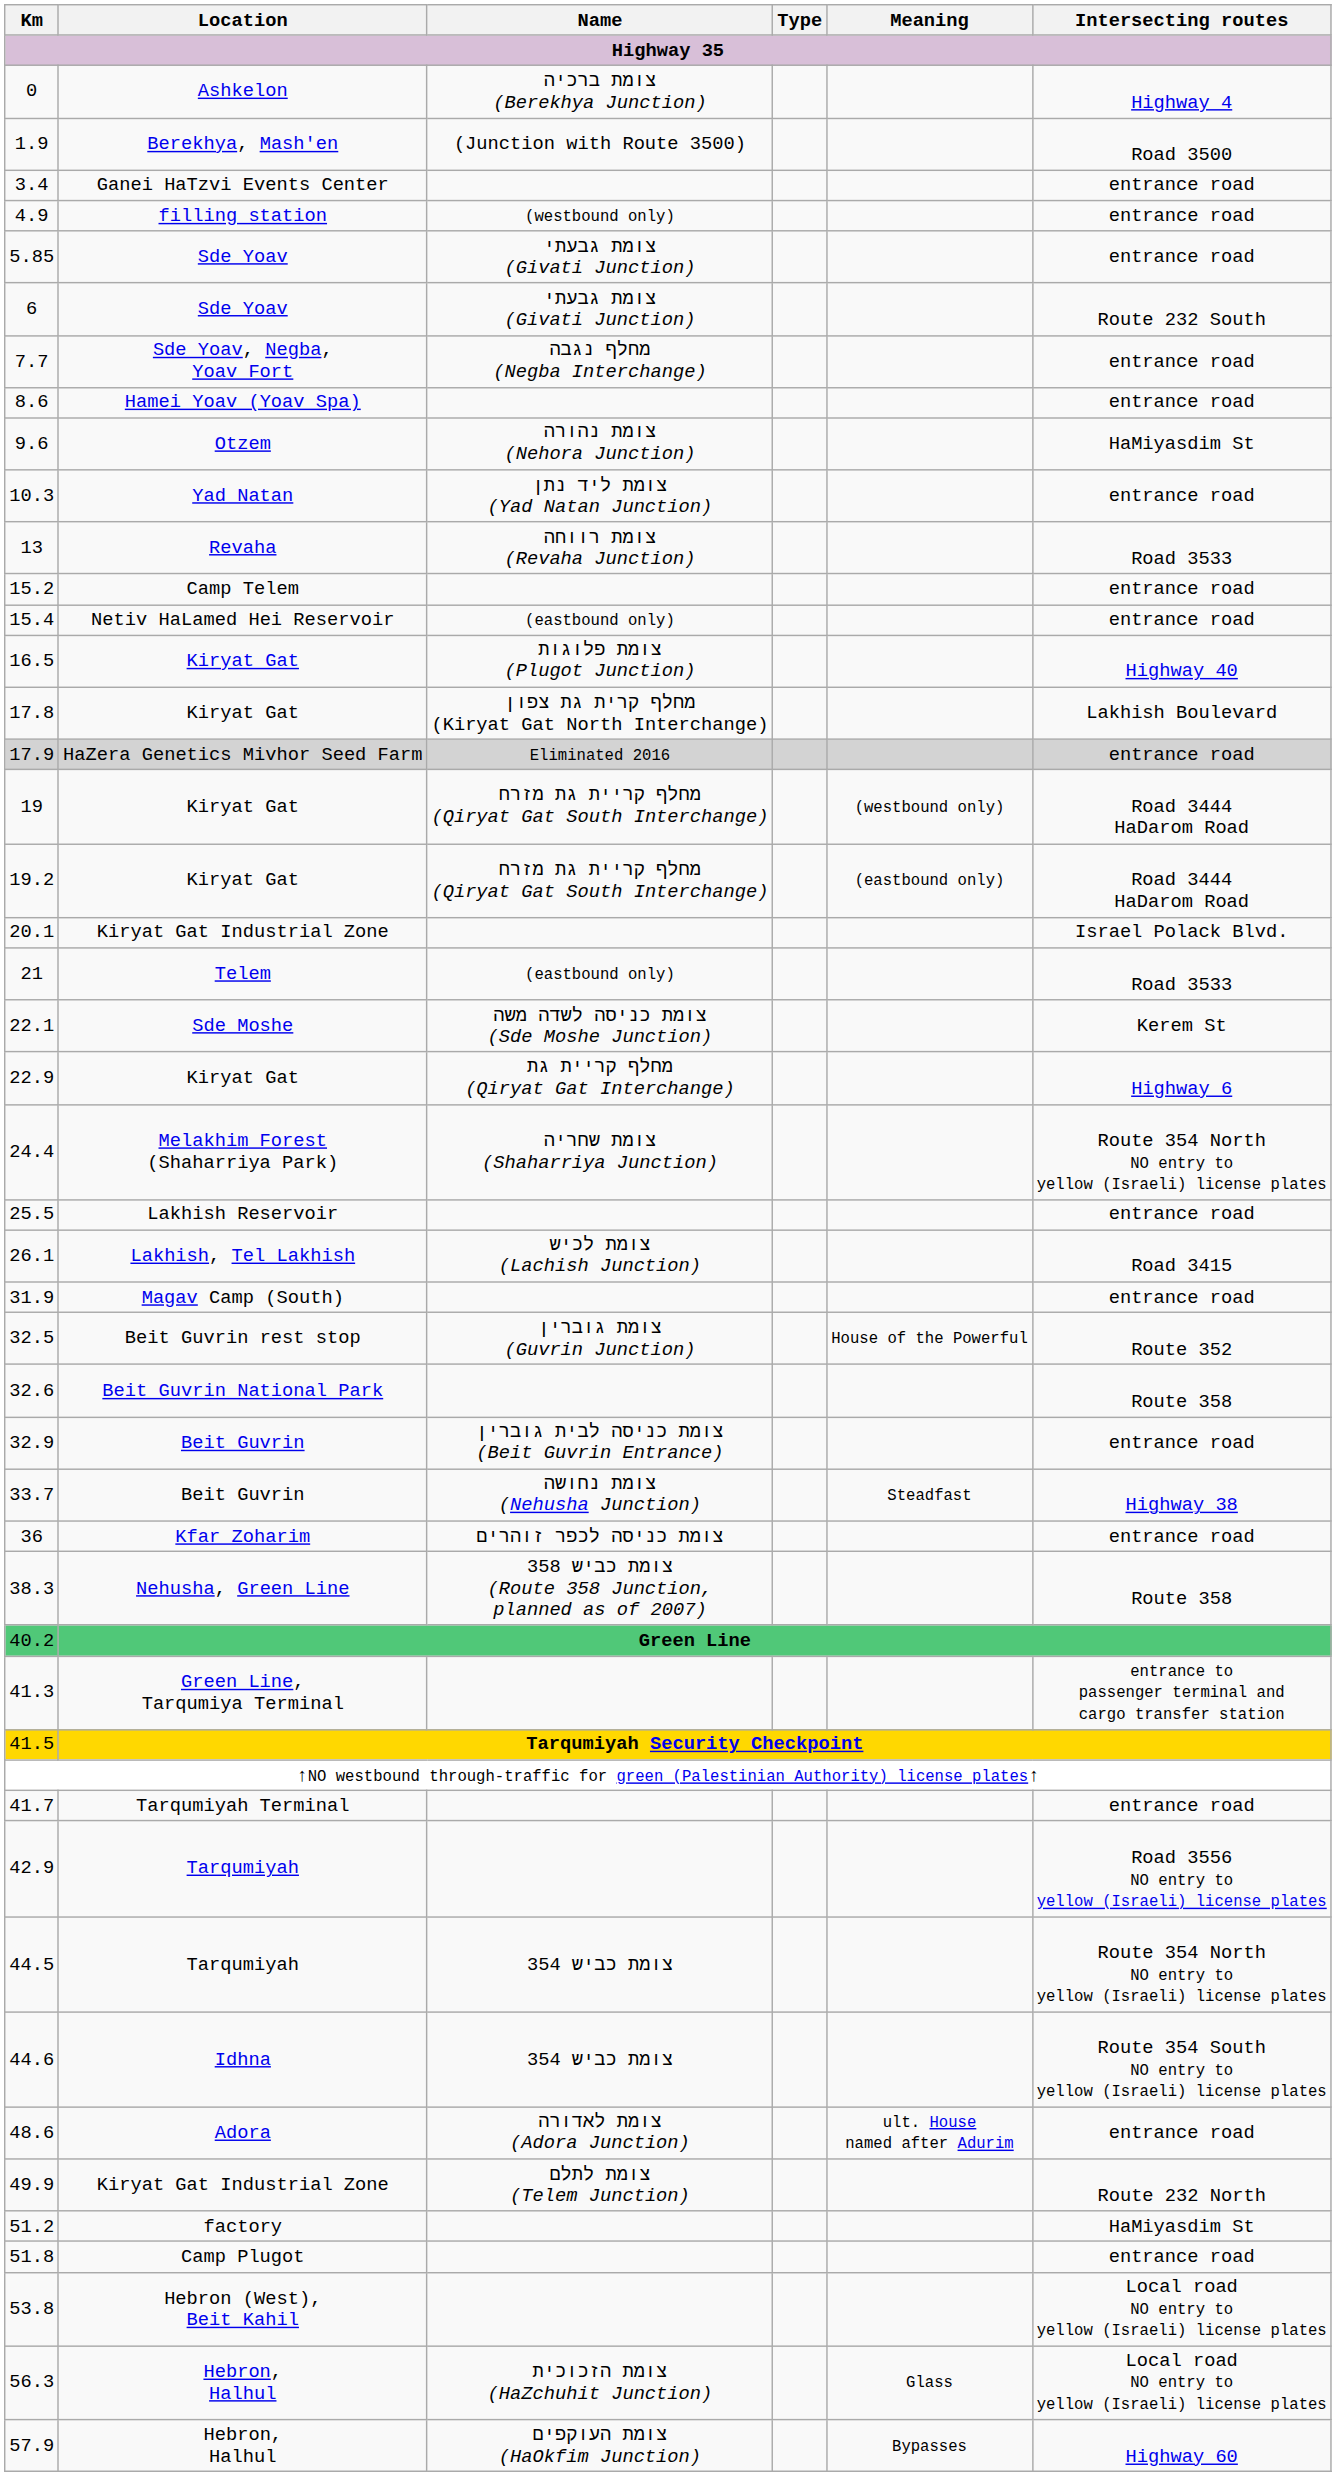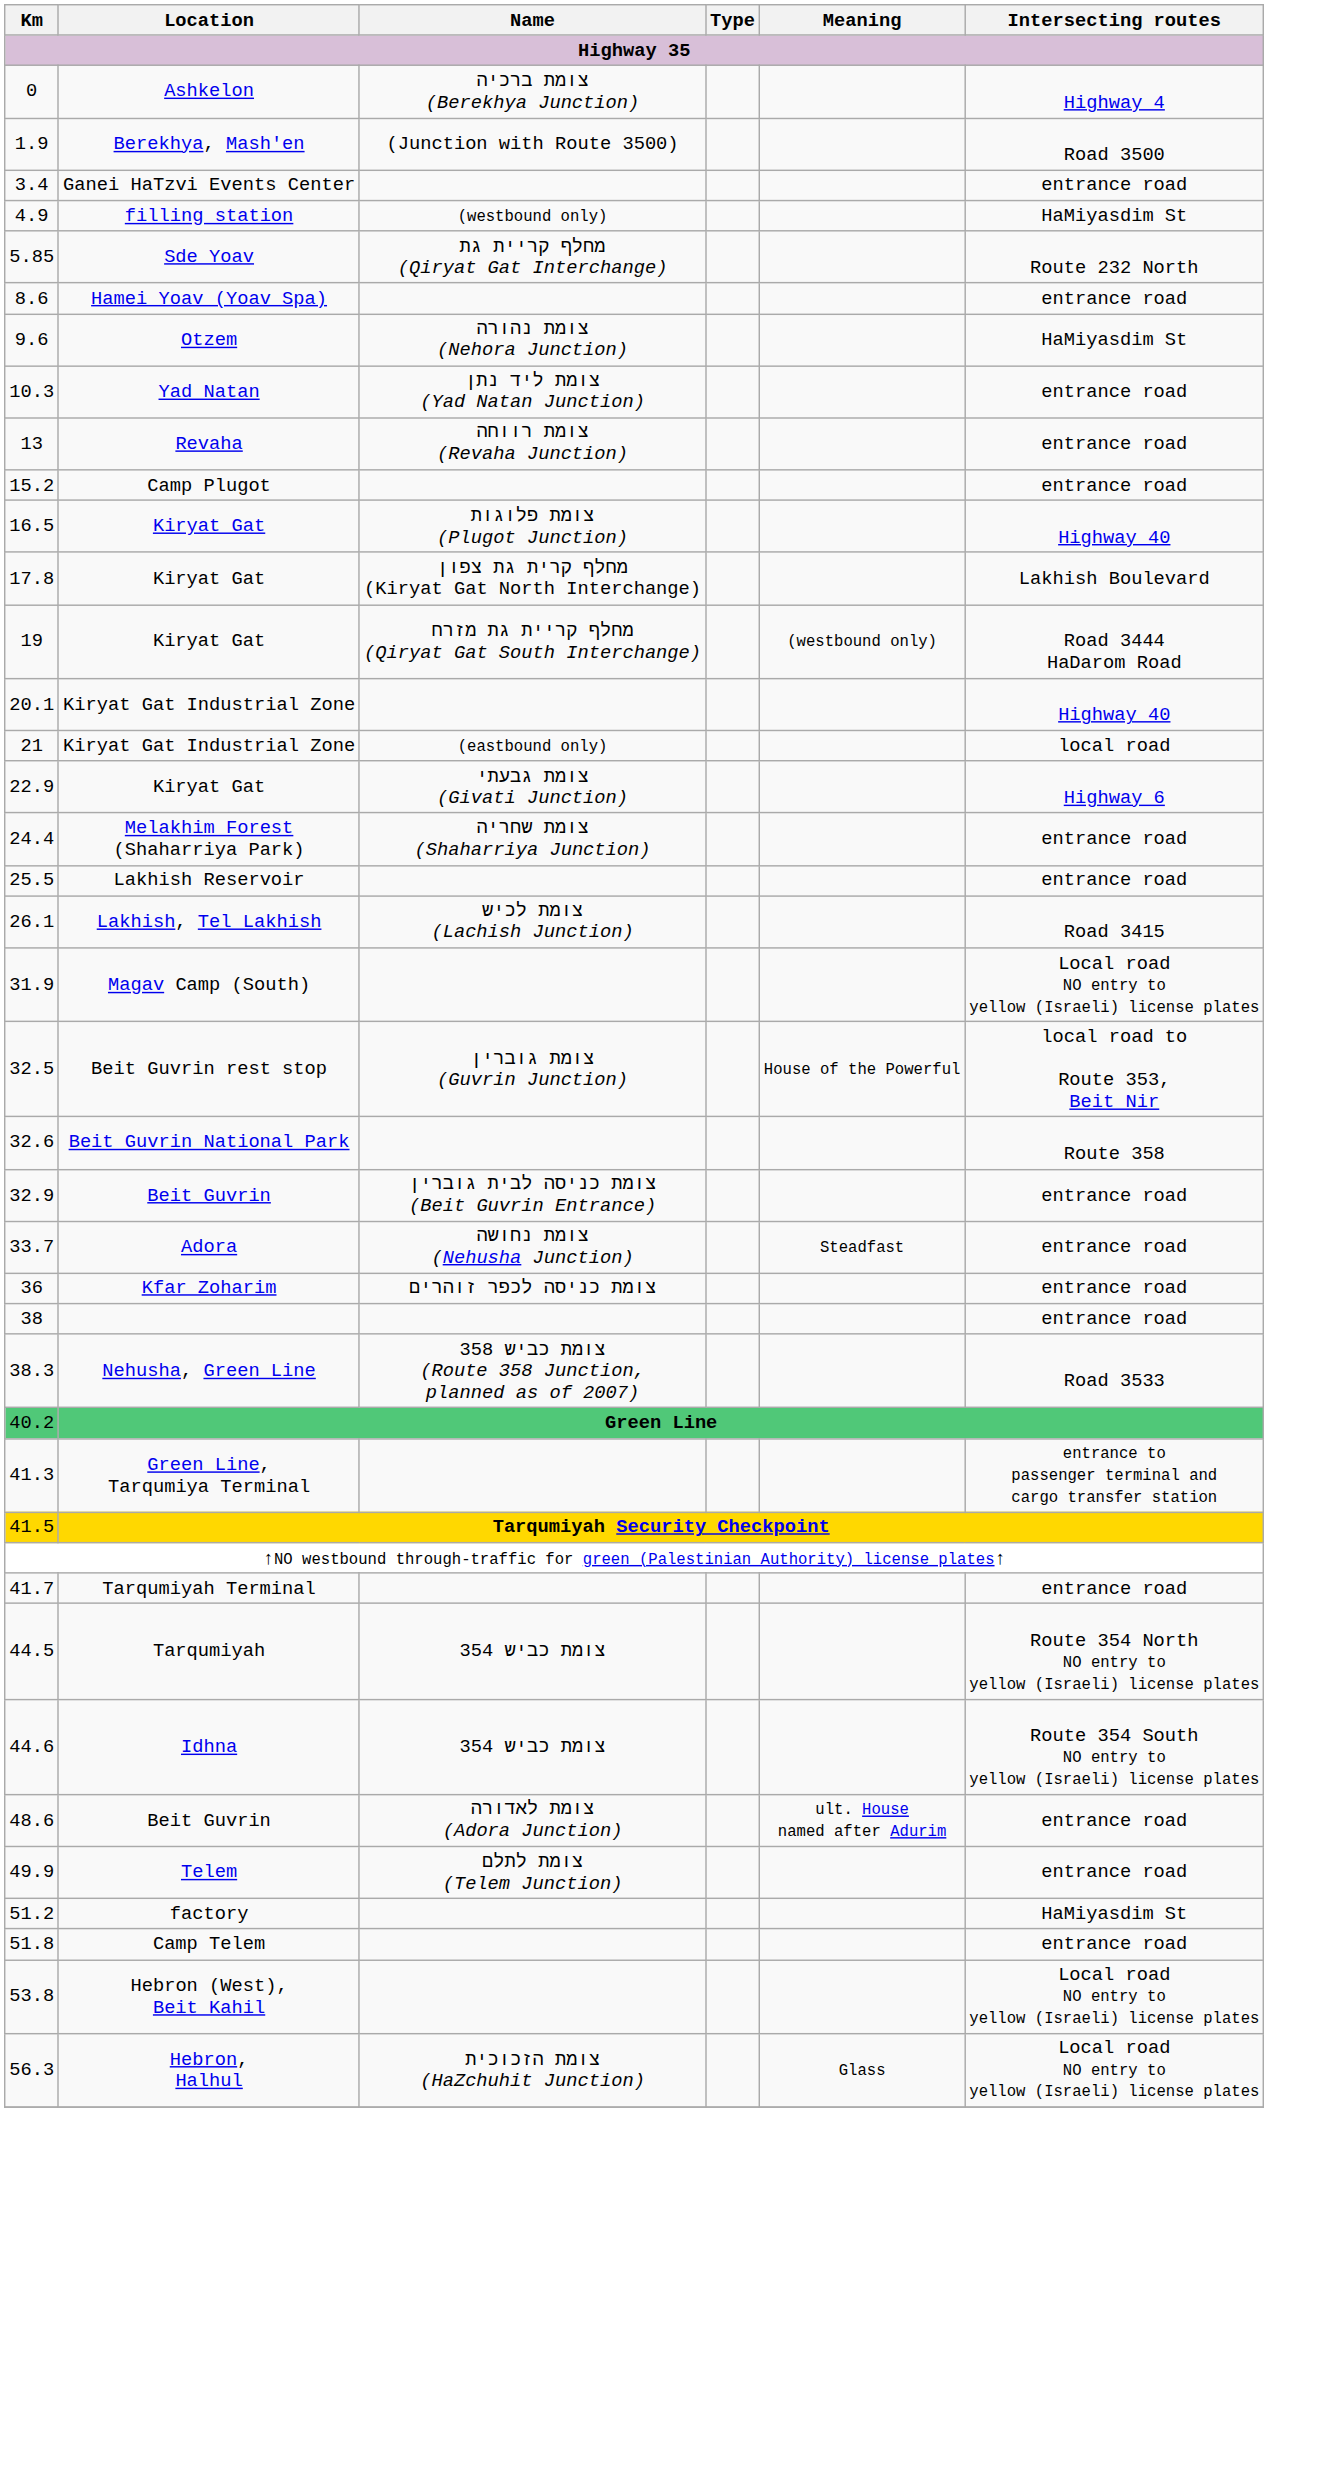 <table class="wikitable">
 <tr>
 <th>Km</th>
 <th>Location</th>
 <th>Name</th>
 <th>Type</th>
 <th>Meaning</th>
 <th>Intersecting routes</th>
 </tr>
 <tr>
 <td colspan="6" align="center" bgcolor="#D8 BF D8"><strong>Highway 35</strong></td>
 </tr>
 <tr>
 <td align="center">0</td>
 <td align="center"><a href='#'>Ashkelon</a></td>
 <td align="center">צומת ברכיה<br><em>(Berekhya Junction)</em></td>
 <td align="center"></td>
 <td align="center"></td>
 <td align="center"><br><a href='#'>Highway 4</a></td>
 </tr>
 <tr>
 <td align="center">1.9</td>
 <td align="center"><a href='#'>Berekhya</a>, <a href='#'>Mash'en</a></td>
 <td align="center">(Junction with Route 3500)</td>
 <td align="center"></td>
 <td align="center"></td>
 <td align="center"><br>Road 3500</td>
 </tr>
 <tr>
 <td align="center">3.4</td>
 <td align="center">Ganei HaTzvi Events Center</td>
 <td align="center"></td>
 <td align="center"></td>
 <td align="center"></td>
 <td align="center">entrance road</td>
 </tr>
 <tr>
 <td align="center">4.9</td>
 <td align="center"><a href='#'>filling station</a></td>
 <td align="center"><small>(westbound only)</small></td>
 <td align="center"></td>
 <td align="center"></td>
-<td align="center">entrance road</td>
+<td align="center">HaMiyasdim St</td>
 </tr>
 <tr>
 <td align="center">5.85</td>
 <td align="center"><a href='#'>Sde Yoav</a></td>
-<td align="center">צומת גבעתי<br><em>(Givati Junction)</em></td>
+<td align="center">מחלף קריית גת<br><em>(Qiryat Gat Interchange)</em></td>
 <td align="center"></td>
 <td align="center"></td>
-<td align="center">entrance road</td>
-</tr>
-<tr>
-<td align="center">6</td>
-<td align="center"><a href='#'>Sde Yoav</a></td>
-<td align="center">צומת גבעתי<br><em>(Givati Junction)</em></td>
-<td align="center"></td>
-<td align="center"></td>
-<td align="center"><br>Route 232 South</td>
-</tr>
-<tr>
-<td align="center">7.7</td>
-<td align="center"><a href='#'>Sde Yoav</a>, <a href='#'>Negba</a>,<br><a href='#'>Yoav Fort</a></td>
-<td align="center">מחלף נגבה<br><em>(Negba Interchange)</em></td>
-<td align="center"></td>
-<td align="center"></td>
-<td align="center">entrance road</td>
+<td align="center"><br>Route 232 North</td>
 </tr>
 <tr>
 <td align="center">8.6</td>
 <td align="center"><a href='#'>Hamei Yoav (Yoav Spa)</a></td>
 <td align="center"></td>
 <td align="center"></td>
 <td align="center"></td>
 <td align="center">entrance road</td>
 </tr>
 <tr>
 <td align="center">9.6</td>
 <td align="center"><a href='#'>Otzem</a></td>
 <td align="center">צומת נהורה<br><em>(Nehora Junction)</em></td>
 <td align="center"></td>
 <td align="center"></td>
 <td align="center">HaMiyasdim St</td>
 </tr>
 <tr>
 <td align="center">10.3</td>
 <td align="center"><a href='#'>Yad Natan</a></td>
 <td align="center">צומת ליד נתן<br><em>(Yad Natan Junction)</em></td>
 <td align="center"></td>
 <td align="center"></td>
 <td align="center">entrance road</td>
 </tr>
 <tr>
 <td align="center">13</td>
 <td align="center"><a href='#'>Revaha</a></td>
 <td align="center">צומת רווחה<br><em>(Revaha Junction)</em></td>
 <td align="center"></td>
 <td align="center"></td>
-<td align="center"><br>Road 3533</td>
+<td align="center">entrance road</td>
 </tr>
 <tr>
 <td align="center">15.2</td>
-<td align="center">Camp Telem</td>
+<td align="center">Camp Plugot</td>
 <td align="center"></td>
-<td align="center"></td>
-<td align="center"></td>
-<td align="center">entrance road</td>
-</tr>
-<tr>
-<td align="center">15.4</td>
-<td align="center">Netiv HaLamed Hei Reservoir</td>
-<td align="center"><small>(eastbound only)</small></td>
 <td align="center"></td>
 <td align="center"></td>
 <td align="center">entrance road</td>
 </tr>
 <tr>
 <td align="center">16.5</td>
 <td align="center"><a href='#'>Kiryat Gat</a></td>
 <td align="center">צומת פלוגות<br><em>(Plugot Junction)</em></td>
 <td align="center"></td>
 <td align="center"></td>
 <td align="center"><br><a href='#'>Highway 40</a></td>
 </tr>
 <tr>
 <td align="center">17.8</td>
 <td align="center">Kiryat Gat</td>
 <td align="center">מחלף קרית גת צפון<br>(Kiryat Gat North Interchange)</td>
 <td align="center"></td>
 <td align="center"></td>
 <td align="center">Lakhish Boulevard</td>
 </tr>
 <tr>
-<td style="text-align:center; background:#d3d3d3;">17.9</td>
-<td style="text-align:center; background:#d3d3d3;">HaZera Genetics Mivhor Seed Farm</td>
-<td style="text-align:center; background:#d3d3d3;"><small>Eliminated 2016</small></td>
-<td style="text-align:center; background:#d3d3d3;"></td>
-<td style="text-align:center; background:#d3d3d3;"></td>
-<td style="text-align:center; background:#d3d3d3;">entrance road</td>
-</tr>
-<tr>
 <td align="center">19</td>
 <td align="center">Kiryat Gat</td>
 <td align="center">מחלף קריית גת מזרח<br><em>(Qiryat Gat South Interchange)</em></td>
 <td align="center"></td>
 <td align="center"><small>(westbound only)</small></td>
 <td align="center"><br>Road 3444<br>HaDarom Road</td>
 </tr>
 <tr>
-<td align="center">19.2</td>
-<td align="center">Kiryat Gat</td>
-<td align="center">מחלף קריית גת מזרח<br><em>(Qiryat Gat South Interchange)</em></td>
-<td align="center"></td>
-<td align="center"><small>(eastbound only)</small></td>
-<td align="center"><br>Road 3444<br>HaDarom Road</td>
-</tr>
-<tr>
 <td align="center">20.1</td>
 <td align="center">Kiryat Gat Industrial Zone</td>
 <td align="center"></td>
 <td align="center"></td>
 <td align="center"></td>
-<td align="center">Israel Polack Blvd.</td>
+<td align="center"><br><a href='#'>Highway 40</a></td>
 </tr>
 <tr>
 <td align="center">21</td>
-<td align="center"><a href='#'>Telem</a></td>
+<td align="center">Kiryat Gat Industrial Zone</td>
 <td align="center"><small>(eastbound only)</small></td>
 <td align="center"></td>
 <td align="center"></td>
-<td align="center"><br>Road 3533</td>
-</tr>
-<tr>
-<td align="center">22.1</td>
-<td align="center"><a href='#'>Sde Moshe</a></td>
-<td align="center">צומת כניסה לשדה משה<br><em>(Sde Moshe Junction)</em></td>
-<td align="center"></td>
-<td align="center"></td>
-<td align="center">Kerem St</td>
+<td align="center">local road</td>
 </tr>
 <tr>
 <td align="center">22.9</td>
 <td align="center">Kiryat Gat</td>
-<td align="center">מחלף קריית גת<br><em>(Qiryat Gat Interchange)</em></td>
+<td align="center">צומת גבעתי<br><em>(Givati Junction)</em></td>
 <td align="center"></td>
 <td align="center"></td>
 <td align="center"><br><a href='#'>Highway 6</a></td>
 </tr>
 <tr>
 <td align="center">24.4</td>
 <td align="center"><a href='#'>Melakhim Forest</a><br>(Shaharriya Park)</td>
 <td align="center">צומת שחריה<br><em>(Shaharriya Junction)</em></td>
 <td align="center"></td>
 <td align="center"></td>
-<td align="center"><br>Route 354 North<br> <small>NO entry to<br>yellow (Israeli) license plates</small></td>
+<td align="center">entrance road</td>
 </tr>
 <tr>
 <td align="center">25.5</td>
 <td align="center">Lakhish Reservoir</td>
 <td align="center"></td>
 <td align="center"></td>
 <td align="center"></td>
 <td align="center">entrance road</td>
 </tr>
 <tr>
 <td align="center">26.1</td>
 <td align="center"><a href='#'>Lakhish</a>, <a href='#'>Tel Lakhish</a></td>
 <td align="center">צומת לכיש<br><em>(Lachish Junction)</em></td>
 <td align="center"></td>
 <td align="center"></td>
 <td align="center"><br>Road 3415</td>
 </tr>
 <tr>
 <td align="center">31.9</td>
 <td align="center"><a href='#'>Magav</a> Camp (South)</td>
 <td align="center"></td>
 <td align="center"></td>
 <td align="center"></td>
-<td align="center">entrance road</td>
+<td align="center">Local road<br> <small>NO entry to<br>yellow (Israeli) license plates</small></td>
 </tr>
 <tr>
 <td align="center">32.5</td>
 <td align="center">Beit Guvrin rest stop</td>
 <td align="center">צומת גוברין<br><em>(Guvrin Junction)</em></td>
 <td align="center"></td>
 <td align="center"><small>House of the Powerful</small></td>
-<td align="center"><br>Route 352</td>
+<td align="center">local road to<br><br>Route 353,<br><a href='#'>Beit Nir</a></td>
 </tr>
 <tr>
 <td align="center">32.6</td>
 <td align="center"><a href='#'>Beit Guvrin National Park</a></td>
 <td align="center"></td>
 <td align="center"></td>
 <td align="center"></td>
 <td align="center"><br>Route 358</td>
 </tr>
 <tr>
 <td align="center">32.9</td>
 <td align="center"><a href='#'>Beit Guvrin</a></td>
 <td align="center">צומת כניסה לבית גוברין<br><em>(Beit Guvrin Entrance)</em></td>
 <td align="center"></td>
 <td align="center"></td>
 <td align="center">entrance road</td>
 </tr>
 <tr>
 <td align="center">33.7</td>
-<td align="center">Beit Guvrin</td>
+<td align="center"><a href='#'>Adora</a></td>
 <td align="center">צומת נחושה<br><em>(<a href='#'>Nehusha</a> Junction)</em></td>
 <td align="center"></td>
 <td align="center"><small>Steadfast</small></td>
-<td align="center"><br><a href='#'>Highway 38</a></td>
+<td align="center">entrance road</td>
 </tr>
 <tr>
 <td align="center">36</td>
 <td align="center"><a href='#'>Kfar Zoharim</a></td>
 <td align="center">צומת כניסה לכפר זוהרים</td>
 <td align="center"></td>
 <td align="center"></td>
 <td align="center">entrance road</td>
 </tr>
 <tr>
+<td align="center">38</td>
+<td align="center"></td>
+<td align="center"></td>
+<td align="center"></td>
+<td align="center"></td>
+<td align="center">entrance road</td>
+</tr>
+<tr>
 <td align="center">38.3</td>
 <td align="center"><a href='#'>Nehusha</a>, <a href='#'>Green Line</a></td>
 <td align="center">צומת כביש 358<br><em>(Route 358 Junction,<br>planned as of 2007)</em></td>
 <td align="center"></td>
 <td align="center"></td>
-<td align="center"><br>Route 358</td>
+<td align="center"><br>Road 3533</td>
 </tr>
 <tr>
 <td colspan="1" align="center" bgcolor="#50 C8 78">40.2</td>
 <td colspan="5" align="center" bgcolor="#50 C8 78"><strong>Green Line</strong></td>
 </tr>
 <tr>
 <td align="center">41.3</td>
 <td align="center"><a href='#'>Green Line</a>,<br>Tarqumiya Terminal</td>
 <td align="center"></td>
 <td align="center"></td>
 <td align="center"></td>
 <td align="center"><small>entrance to<br>passenger terminal and<br>cargo transfer station</small></td>
 </tr>
 <tr>
 <td colspan="1" align="center" bgcolor="#FF D8 00">41.5</td>
 <td colspan="5" align="center" bgcolor="#FF D8 00"><strong>Tarqumiyah <a href='#'>Security Checkpoint</a></strong></td>
 </tr>
 <tr>
 <td colspan="6" align="center" bgcolor="#FF FF FF"> ↑<small>NO westbound through-traffic for <a href='#'>green (Palestinian Authority) license plates</a></small>↑</td>
 </tr>
 <tr>
 <td align="center">41.7</td>
 <td align="center">Tarqumiyah Terminal</td>
 <td align="center"></td>
 <td align="center"></td>
 <td align="center"></td>
 <td align="center">entrance road</td>
 </tr>
 <tr>
-<td align="center">42.9</td>
-<td align="center"><a href='#'>Tarqumiyah</a></td>
-<td align="center"></td>
-<td align="center"></td>
-<td align="center"></td>
-<td align="center"><br>Road 3556<br> <small>NO entry to<br><a href='#'>yellow (Israeli) license plates</a></small></td>
-</tr>
-<tr>
 <td align="center">44.5</td>
 <td align="center">Tarqumiyah</td>
 <td align="center">צומת כביש 354</td>
 <td align="center"></td>
 <td align="center"></td>
 <td align="center"><br>Route 354 North<br> <small>NO entry to<br>yellow (Israeli) license plates</small></td>
 </tr>
 <tr>
 <td align="center">44.6</td>
 <td align="center"><a href='#'>Idhna</a></td>
 <td align="center">צומת כביש 354</td>
 <td align="center"></td>
 <td align="center"></td>
 <td align="center"><br>Route 354 South<br> <small>NO entry to<br>yellow (Israeli) license plates</small></td>
 </tr>
 <tr>
 <td align="center">48.6</td>
-<td align="center"><a href='#'>Adora</a></td>
+<td align="center">Beit Guvrin</td>
 <td align="center">צומת לאדורה<br><em>(Adora Junction)</em></td>
 <td align="center"></td>
 <td align="center"><small>ult. <a href='#'>House</a><br>named after <a href='#'>Adurim</a></small></td>
 <td align="center">entrance road</td>
 </tr>
 <tr>
 <td align="center">49.9</td>
-<td align="center">Kiryat Gat Industrial Zone</td>
+<td align="center"><a href='#'>Telem</a></td>
 <td align="center">צומת לתלם<br><em>(Telem Junction)</em></td>
 <td align="center"></td>
 <td align="center"></td>
-<td align="center"><br>Route 232 North</td>
+<td align="center">entrance road</td>
 </tr>
 <tr>
 <td align="center">51.2</td>
 <td align="center">factory</td>
 <td align="center"></td>
 <td align="center"></td>
 <td align="center"></td>
 <td align="center">HaMiyasdim St</td>
 </tr>
 <tr>
 <td align="center">51.8</td>
-<td align="center">Camp Plugot</td>
+<td align="center">Camp Telem</td>
 <td align="center"></td>
 <td align="center"></td>
 <td align="center"></td>
 <td align="center">entrance road</td>
 </tr>
 <tr>
 <td align="center">53.8</td>
 <td align="center">Hebron (West),<br><a href='#'>Beit Kahil</a></td>
 <td align="center"></td>
 <td align="center"></td>
 <td align="center"></td>
 <td align="center">Local road<br> <small>NO entry to<br>yellow (Israeli) license plates</small></td>
 </tr>
 <tr>
 <td align="center">56.3</td>
 <td align="center"><a href='#'>Hebron</a>,<br><a href='#'>Halhul</a></td>
 <td align="center">צומת הזכוכית<br><em>(HaZchuhit Junction)</em></td>
 <td align="center"></td>
 <td align="center"><small>Glass</small></td>
 <td align="center">Local road<br> <small>NO entry to<br>yellow (Israeli) license plates</small></td>
 </tr>
 <tr>
-<td align="center">57.9</td>
-<td align="center">Hebron,<br>Halhul</td>
-<td align="center">צומת העוקפים<br><em>(HaOkfim Junction)</em></td>
-<td align="center"></td>
-<td align="center"><small>Bypasses</small></td>
-<td align="center"><br><a href='#'>Highway 60</a></td>
-</tr>
-<tr>
 </tr>
 </table>
